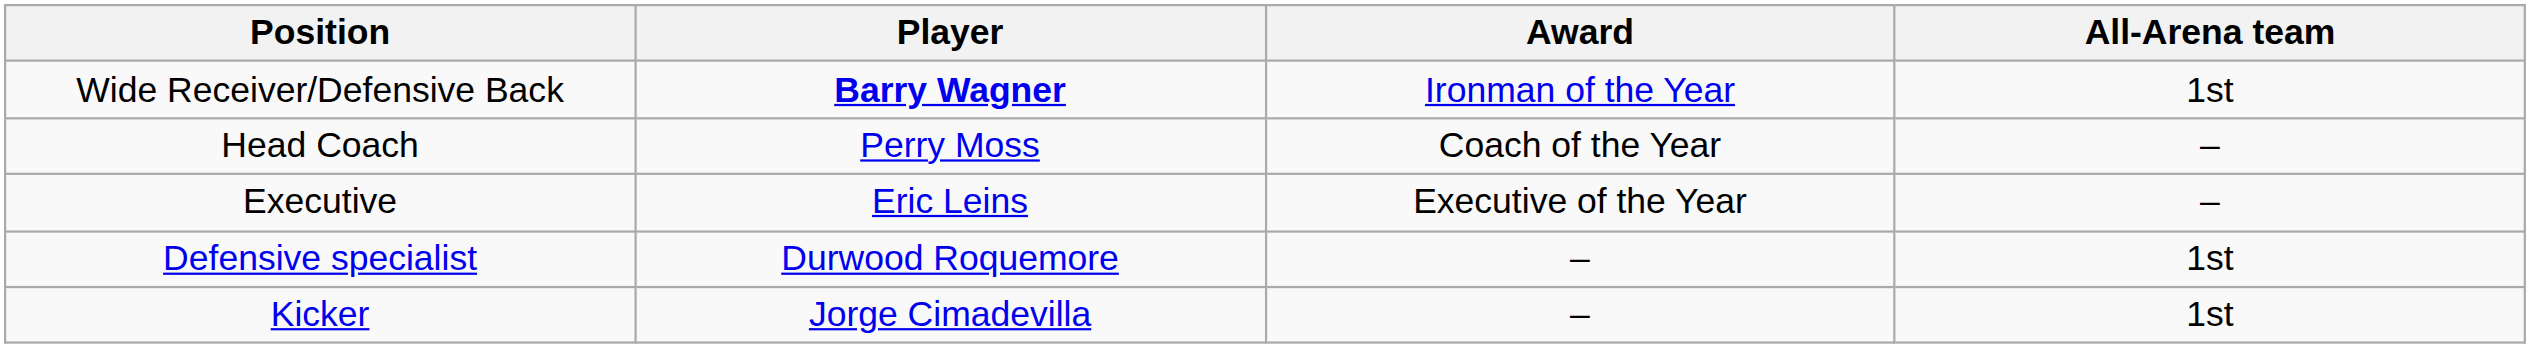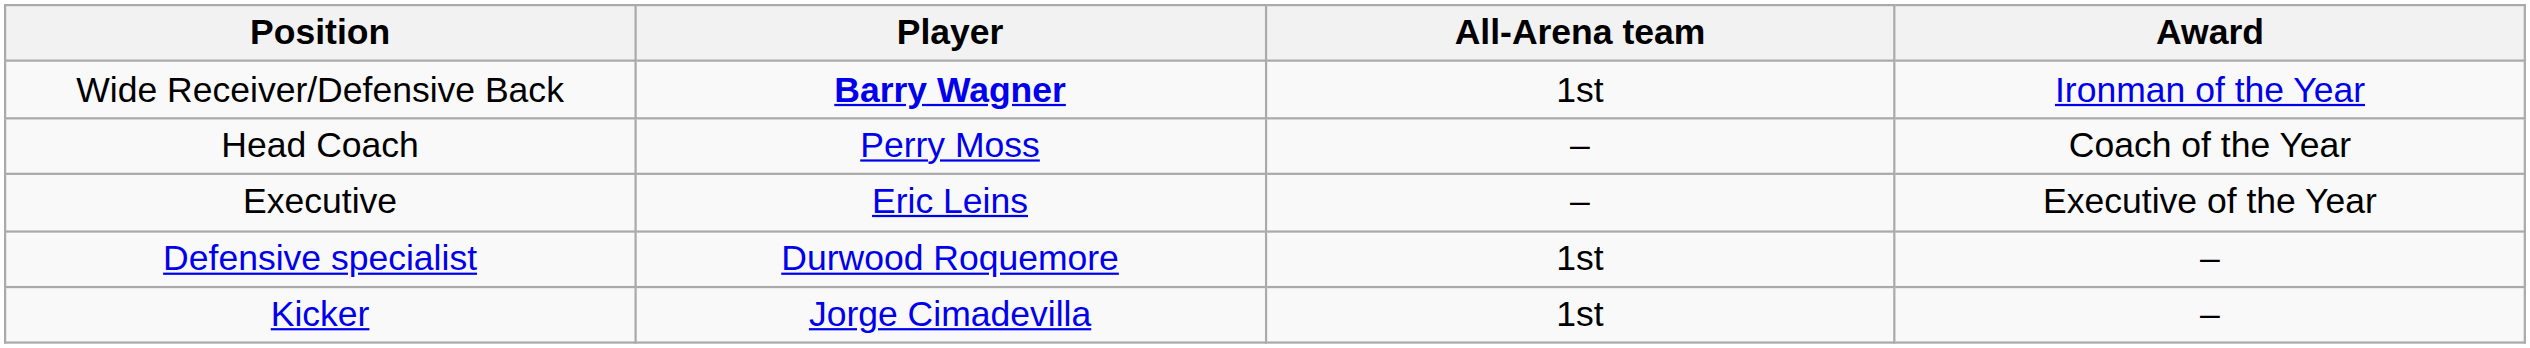 <table class="wikitable sortable">
 <tr>
 <th bgcolor="#DDDDFF" width="20%">Position</th>
 <th bgcolor="#DDDDFF" width="20%">Player</th>
+<th bgcolor="#DDDDFF" width="20%">All-Arena team</th>
 <th bgcolor="#DDDDFF" width="20%">Award</th>
-<th bgcolor="#DDDDFF" width="20%">All-Arena team</th>
 </tr>
 <tr align="center">
 <td>Wide Receiver/Defensive Back</td>
 <td><strong><a href='#'>Barry Wagner</a></strong></td>
+<td>1st</td>
 <td><a href='#'>Ironman of the Year</a></td>
-<td>1st</td>
 </tr>
 <tr align="center">
 <td>Head Coach</td>
 <td><a href='#'>Perry Moss</a></td>
+<td>–</td>
 <td>Coach of the Year</td>
-<td>–</td>
 </tr>
 <tr align="center">
 <td>Executive</td>
 <td><a href='#'>Eric Leins</a></td>
+<td>–</td>
 <td>Executive of the Year</td>
-<td>–</td>
 </tr>
 <tr align="center">
 <td><a href='#'>Defensive specialist</a></td>
 <td><a href='#'>Durwood Roquemore</a></td>
+<td>1st</td>
 <td>–</td>
-<td>1st</td>
 </tr>
 <tr align="center">
 <td><a href='#'>Kicker</a></td>
 <td><a href='#'>Jorge Cimadevilla</a></td>
+<td>1st</td>
 <td>–</td>
-<td>1st</td>
 </tr>
 </table>
